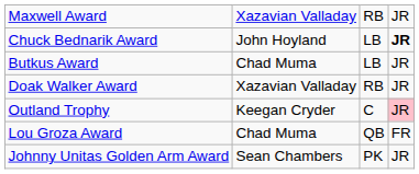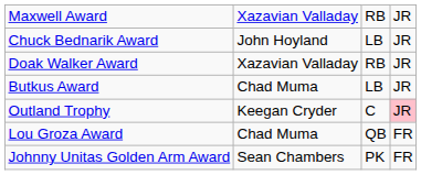 <table class="wikitable">
 <tr>
 <td><a href='#'>Maxwell Award</a></td>
 <td><a href='#'>Xazavian Valladay</a></td>
 <td>RB</td>
 <td>JR</td>
 </tr>
 <tr>
 <td><a href='#'>Chuck Bednarik Award</a></td>
 <td>John Hoyland</td>
 <td>LB</td>
-<td><strong>JR</strong></td>
-</tr>
-<tr>
-<td><a href='#'>Butkus Award</a></td>
-<td>Chad Muma</td>
-<td>LB</td>
 <td>JR</td>
 </tr>
 <tr>
 <td><a href='#'>Doak Walker Award</a></td>
 <td>Xazavian Valladay</td>
 <td>RB</td>
+<td>JR</td>
+</tr>
+<tr>
+<td><a href='#'>Butkus Award</a></td>
+<td>Chad Muma</td>
+<td>LB</td>
 <td>JR</td>
 </tr>
 <tr>
 <td><a href='#'>Outland Trophy</a></td>
 <td>Keegan Cryder</td>
 <td>C</td>
 <td style="background: pink;">JR</td>
 </tr>
 <tr>
 <td><a href='#'>Lou Groza Award</a></td>
 <td>Chad Muma</td>
 <td>QB</td>
 <td>FR</td>
 </tr>
 <tr>
 <td><a href='#'>Johnny Unitas Golden Arm Award</a></td>
 <td>Sean Chambers</td>
 <td>PK</td>
-<td>JR</td>
+<td>FR</td>
 </tr>
 </table>
